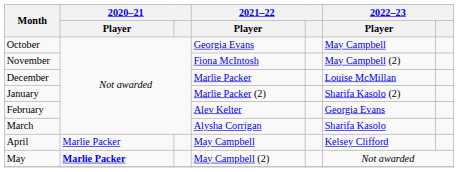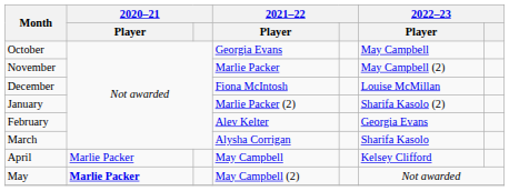 <table class="wikitable">
 <tr>
 <th width=80 rowspan=2>Month</th>
 <th colspan=2><a href='#'>2020–21</a></th>
 <th colspan=2><a href='#'>2021–22</a></th>
 <th colspan=2><a href='#'>2022–23</a></th>
 </tr>
 <tr>
 <th width=170>Player</th>
 <th width=20></th>
 <th width=170>Player</th>
 <th width=20></th>
 <th width=170>Player</th>
 <th width=20></th>
 </tr>
 <tr>
 <td>October</td>
 <td align=center colspan=2 rowspan=6><em>Not awarded</em></td>
 <td> <a href='#'>Georgia Evans</a></td>
 <td align=center></td>
 <td> <a href='#'>May Campbell</a></td>
 <td align=center></td>
 </tr>
 <tr>
 <td>November</td>
-<td> <a href='#'>Fiona McIntosh</a></td>
+<td> <a href='#'>Marlie Packer</a></td>
 <td align=center></td>
 <td> <a href='#'>May Campbell</a> (2)</td>
 <td align=center></td>
 </tr>
 <tr>
 <td>December</td>
-<td> <a href='#'>Marlie Packer</a></td>
+<td> <a href='#'>Fiona McIntosh</a></td>
 <td align=center></td>
 <td> <a href='#'>Louise McMillan</a></td>
 <td align=center></td>
 </tr>
 <tr>
 <td>January</td>
 <td> <a href='#'>Marlie Packer</a> (2)</td>
 <td align=center></td>
 <td> <a href='#'>Sharifa Kasolo</a> (2)</td>
 <td align=center></td>
 </tr>
 <tr>
 <td>February</td>
 <td> <a href='#'>Alev Kelter</a></td>
 <td align=center></td>
 <td> <a href='#'>Georgia Evans</a></td>
 <td align=center></td>
 </tr>
 <tr>
 <td>March</td>
 <td> <a href='#'>Alysha Corrigan</a></td>
 <td align=center></td>
 <td> <a href='#'>Sharifa Kasolo</a></td>
 <td align=center></td>
 </tr>
 <tr>
 <td>April</td>
 <td> <a href='#'>Marlie Packer</a></td>
 <td align=center></td>
 <td> <a href='#'>May Campbell</a></td>
 <td align=center></td>
 <td> <a href='#'>Kelsey Clifford</a></td>
 <td align=center></td>
 </tr>
 <tr>
 <td>May</td>
 <td><strong> <a href='#'>Marlie Packer</a></strong></td>
 <td align=center></td>
 <td> <a href='#'>May Campbell</a> (2)</td>
 <td align=center></td>
 <td align=center colspan=2><em>Not awarded</em></td>
 </tr>
 <tr>
 </tr>
 </table>
